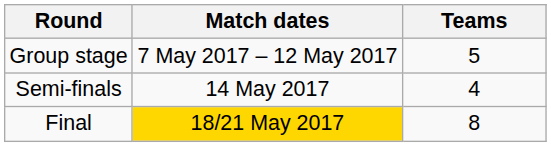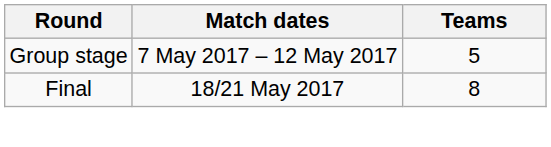 <table class="wikitable" style="text-align:center">
 <tr>
 <th>Round</th>
 <th>Match dates</th>
 <th style="width:100px;">Teams</th>
 </tr>
 <tr>
 <td>Group stage</td>
 <td>7 May 2017 – 12 May 2017</td>
 <td>5</td>
 </tr>
 <tr>
-<td>Semi-finals</td>
-<td>14 May 2017</td>
-<td>4</td>
-</tr>
-<tr>
 <td>Final</td>
-<td style="background: gold;">18/21 May 2017</td>
+<td>18/21 May 2017</td>
 <td>8</td>
 </tr>
 </table>
